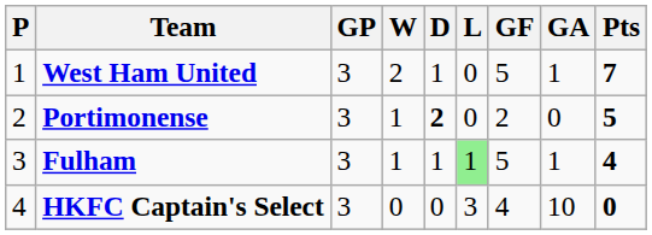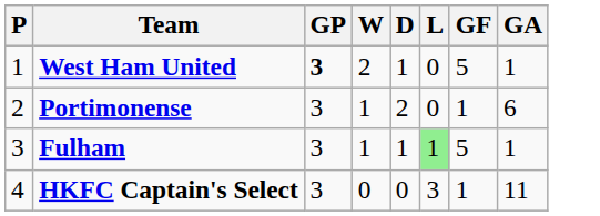 <table class="wikitable">
 <tr>
 <th>P</th>
 <th>Team</th>
 <th>GP</th>
 <th>W</th>
 <th>D</th>
 <th>L</th>
 <th>GF</th>
 <th>GA</th>
-<th>Pts</th>
 </tr>
 <tr>
 <td>1</td>
 <td><a href='#'><strong>West Ham United</strong></a></td>
-<td>3</td>
+<td><strong>3</strong></td>
 <td>2</td>
 <td>1</td>
 <td>0</td>
 <td>5</td>
 <td>1</td>
-<td><strong>7</strong></td>
 </tr>
 <tr>
 <td>2</td>
 <td><a href='#'><strong>Portimonense</strong></a></td>
 <td>3</td>
 <td>1</td>
-<td><strong>2</strong></td>
-<td>0</td>
 <td>2</td>
 <td>0</td>
-<td><strong>5</strong></td>
+<td>1</td>
+<td>6</td>
 </tr>
 <tr>
 <td>3</td>
 <td><a href='#'><strong>Fulham</strong></a></td>
 <td>3</td>
 <td>1</td>
 <td>1</td>
 <td style="background: lightgreen;">1</td>
 <td>5</td>
 <td>1</td>
-<td><strong>4</strong></td>
 </tr>
 <tr>
 <td>4</td>
 <td><strong><a href='#'>HKFC</a> Captain's Select</strong></td>
 <td>3</td>
 <td>0</td>
 <td>0</td>
 <td>3</td>
-<td>4</td>
-<td>10</td>
-<td><strong>0</strong></td>
+<td>1</td>
+<td>11</td>
 </tr>
 </table>
